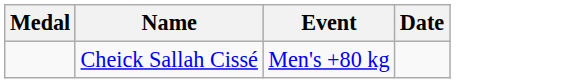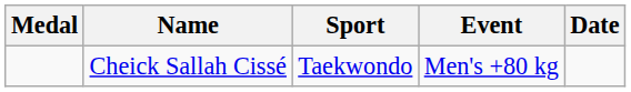 <table class="wikitable sortable" style="font-size: 95%;">
 <tr>
 <th>Medal</th>
 <th>Name</th>
+<th>Sport</th>
 <th>Event</th>
 <th>Date</th>
 </tr>
 <tr>
 <td></td>
 <td><a href='#'>Cheick Sallah Cissé</a></td>
+<td><a href='#'>Taekwondo</a></td>
 <td><a href='#'>Men's +80 kg</a></td>
 <td></td>
 </tr>
 </table>
